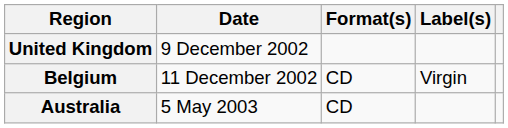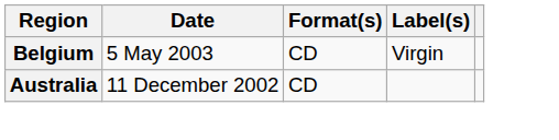 <table class="wikitable plainrowheaders">
 <tr>
 <th scope="col">Region</th>
 <th scope="col">Date</th>
 <th scope="col">Format(s)</th>
 <th scope="col">Label(s)</th>
 <th scope="col"></th>
 </tr>
 <tr>
-<th scope="row">United Kingdom</th>
-<td>9 December 2002</td>
-<td></td>
-<td></td>
-<td></td>
-</tr>
-<tr>
 <th scope="row">Belgium</th>
-<td>11 December 2002</td>
+<td>5 May 2003</td>
 <td>CD</td>
 <td>Virgin</td>
 <td></td>
 </tr>
 <tr>
 <th scope="row">Australia</th>
-<td>5 May 2003</td>
+<td>11 December 2002</td>
 <td>CD</td>
 <td></td>
 <td></td>
 </tr>
 </table>
